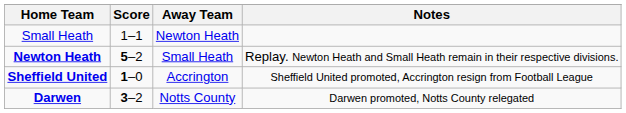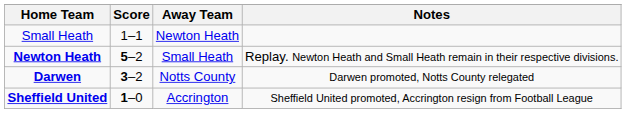 <table class="wikitable" style="text-align: center">
 <tr>
 </tr>
 <tr>
 <th>Home Team</th>
 <th>Score</th>
 <th>Away Team</th>
 <th>Notes</th>
 </tr>
 <tr>
 <td><a href='#'>Small Heath</a></td>
 <td>1–1</td>
 <td><a href='#'>Newton Heath</a></td>
 <td></td>
 </tr>
 <tr>
 <td><strong><a href='#'>Newton Heath</a></strong></td>
 <td><strong>5</strong>–2</td>
 <td><a href='#'>Small Heath</a></td>
 <td>Replay. <small>Newton Heath and Small Heath remain in their respective divisions.</small></td>
 </tr>
 <tr>
+<td><strong><a href='#'>Darwen</a></strong></td>
+<td><strong>3</strong>–2</td>
+<td><a href='#'>Notts County</a></td>
+<td><small>Darwen promoted, Notts County relegated</small></td>
+</tr>
+<tr>
 <td><strong><a href='#'>Sheffield United</a></strong></td>
 <td><strong>1</strong>–0</td>
 <td><a href='#'>Accrington</a></td>
 <td><small>Sheffield United promoted, Accrington resign from Football League</small></td>
 </tr>
-<tr>
-<td><strong><a href='#'>Darwen</a></strong></td>
-<td><strong>3</strong>–2</td>
-<td><a href='#'>Notts County</a></td>
-<td><small>Darwen promoted, Notts County relegated</small></td>
-</tr>
 </table>
